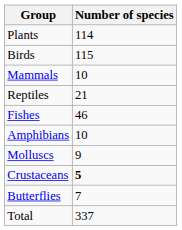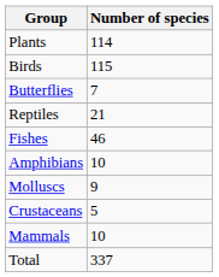 <table class="wikitable sortable" style="float:left; margin-right:1em">
 <tr>
 <th>Group</th>
 <th>Number of species</th>
 </tr>
 <tr>
 <td>Plants</td>
 <td>114</td>
 </tr>
 <tr>
 <td>Birds</td>
 <td>115</td>
 </tr>
 <tr>
-<td><a href='#'>Mammals</a></td>
-<td>10</td>
+<td><a href='#'>Butterflies</a></td>
+<td>7</td>
 </tr>
 <tr>
 <td>Reptiles</td>
 <td>21</td>
 </tr>
 <tr>
 <td><a href='#'>Fishes</a></td>
 <td>46</td>
 </tr>
 <tr>
 <td><a href='#'>Amphibians</a></td>
 <td>10</td>
 </tr>
 <tr>
 <td><a href='#'>Molluscs</a></td>
 <td>9</td>
 </tr>
 <tr>
 <td><a href='#'>Crustaceans</a></td>
-<td><strong>5</strong></td>
+<td>5</td>
 </tr>
 <tr>
-<td><a href='#'>Butterflies</a></td>
-<td>7</td>
+<td><a href='#'>Mammals</a></td>
+<td>10</td>
 </tr>
 <tr class="sortbottom">
 <td>Total</td>
 <td>337</td>
 </tr>
 </table>
